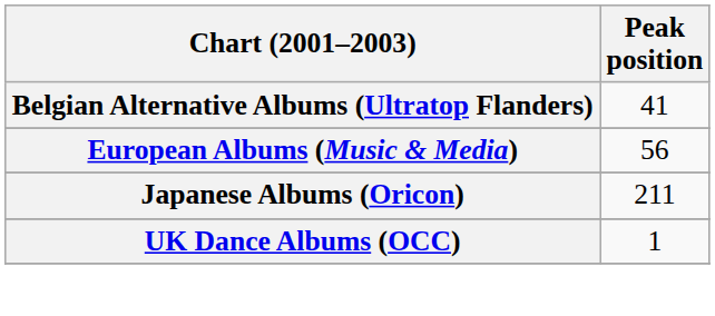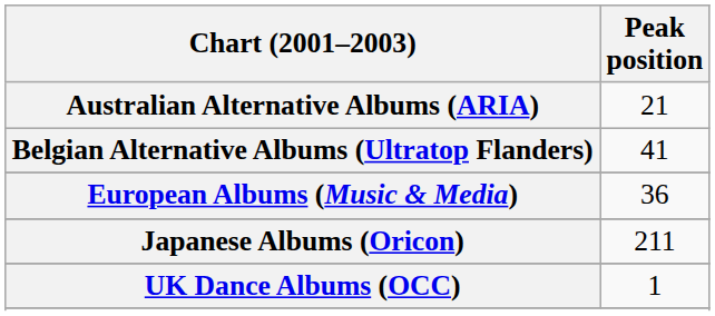 <table class="wikitable sortable plainrowheaders" style="text-align:center">
 <tr>
 <th scope="col">Chart (2001–2003)</th>
 <th scope="col">Peak<br>position</th>
+</tr>
+<tr>
+<th scope="row">Australian Alternative Albums (<a href='#'>ARIA</a>)</th>
+<td>21</td>
 </tr>
 <tr>
 <th scope="row">Belgian Alternative Albums (<a href='#'>Ultratop</a> Flanders)</th>
 <td>41</td>
 </tr>
 <tr>
 </tr>
 <tr>
 <th scope="row"><a href='#'>European Albums</a> (<em><a href='#'>Music & Media</a></em>)</th>
-<td>56</td>
+<td>36</td>
 </tr>
 <tr>
 </tr>
 <tr>
 </tr>
 <tr>
 <th scope="row">Japanese Albums (<a href='#'>Oricon</a>)</th>
 <td>211</td>
 </tr>
 <tr>
 </tr>
 <tr>
 </tr>
 <tr>
 </tr>
 <tr>
 </tr>
 <tr>
 <th scope="row"><a href='#'>UK Dance Albums</a> (<a href='#'>OCC</a>)</th>
 <td>1</td>
 </tr>
 <tr>
 </tr>
 <tr>
 </tr>
 </table>
